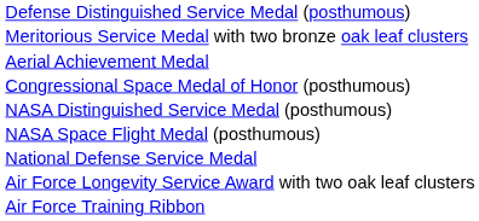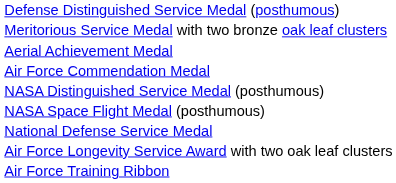 <table>
 <tr>
 <td></td>
 <td><a href='#'>Defense Distinguished Service Medal</a> (<a href='#'>posthumous</a>)</td>
 </tr>
 <tr>
 <td><span></span><span></span></td>
 <td><a href='#'>Meritorious Service Medal</a> with two bronze <a href='#'>oak leaf clusters</a></td>
 </tr>
 <tr>
 <td></td>
 <td><a href='#'>Aerial Achievement Medal</a></td>
 </tr>
 <tr>
 <td></td>
-<td><a href='#'>Congressional Space Medal of Honor</a> (posthumous)</td>
+<td><a href='#'>Air Force Commendation Medal</a></td>
 </tr>
 <tr>
 <td></td>
 <td><a href='#'>NASA Distinguished Service Medal</a> (posthumous)</td>
 </tr>
 <tr>
 <td></td>
 <td><a href='#'>NASA Space Flight Medal</a> (posthumous)</td>
 </tr>
 <tr>
 <td></td>
 <td><a href='#'>National Defense Service Medal</a></td>
 </tr>
 <tr>
 <td><span></span><span></span></td>
 <td><a href='#'>Air Force Longevity Service Award</a> with two oak leaf clusters</td>
 </tr>
 <tr>
 <td></td>
 <td><a href='#'>Air Force Training Ribbon</a></td>
 </tr>
 </table>
